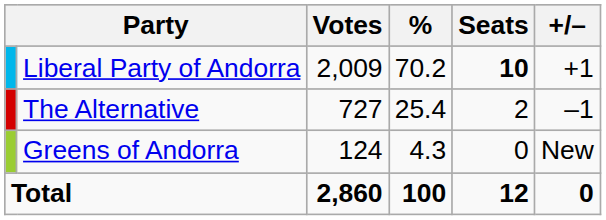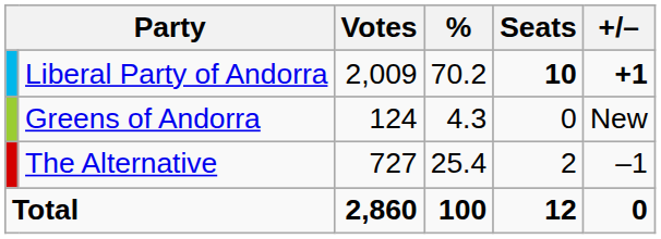 <table class="wikitable">
 <tr>
 <th colspan="2">Party</th>
 <th>Votes</th>
 <th>%</th>
 <th>Seats</th>
 <th>+/–</th>
 </tr>
 <tr>
 <td bgcolor="#00B7EB"></td>
 <td><a href='#'>Liberal Party of Andorra</a></td>
 <td style="text-align: right;">2,009</td>
 <td style="text-align: right;">70.2</td>
 <td style="text-align: right;"><strong>10</strong></td>
-<td style="text-align: right;">+1</td>
+<td style="text-align: right;"><strong>+1</strong></td>
+</tr>
+<tr>
+<td bgcolor="#9acd32"></td>
+<td><a href='#'>Greens of Andorra</a></td>
+<td style="text-align: right;">124</td>
+<td style="text-align: right;">4.3</td>
+<td style="text-align: right;">0</td>
+<td style="text-align: right;">New</td>
 </tr>
 <tr>
 <td bgcolor="#d40000"></td>
 <td><a href='#'>The Alternative</a></td>
 <td style="text-align: right;">727</td>
 <td style="text-align: right;">25.4</td>
 <td style="text-align: right;">2</td>
 <td style="text-align: right;">–1</td>
 </tr>
 <tr>
-<td bgcolor="#9acd32"></td>
-<td><a href='#'>Greens of Andorra</a></td>
-<td style="text-align: right;">124</td>
-<td style="text-align: right;">4.3</td>
-<td style="text-align: right;">0</td>
-<td style="text-align: right;">New</td>
-</tr>
-<tr>
 <td colspan="2" style="font-weight: bold;">Total</td>
 <td style="text-align: right; font-weight: bold;">2,860</td>
 <td style="text-align: right; font-weight: bold;">100</td>
 <td style="text-align: right; font-weight: bold;">12</td>
 <td style="text-align: right;"><strong>0</strong></td>
 </tr>
 </table>
